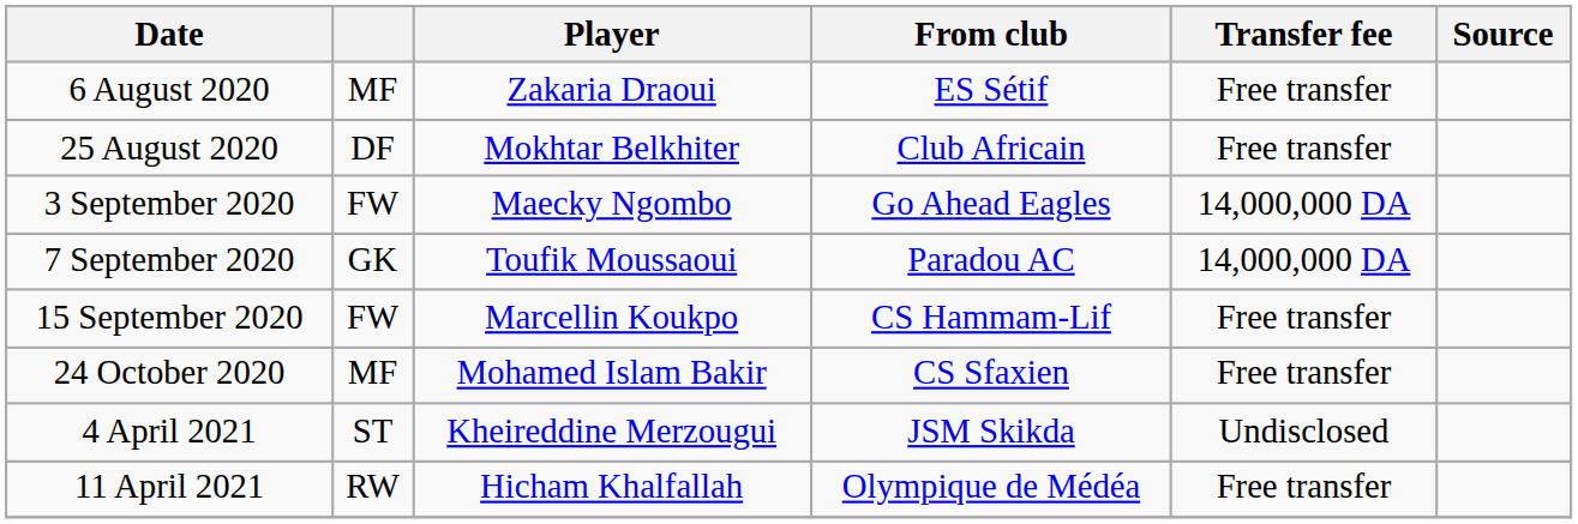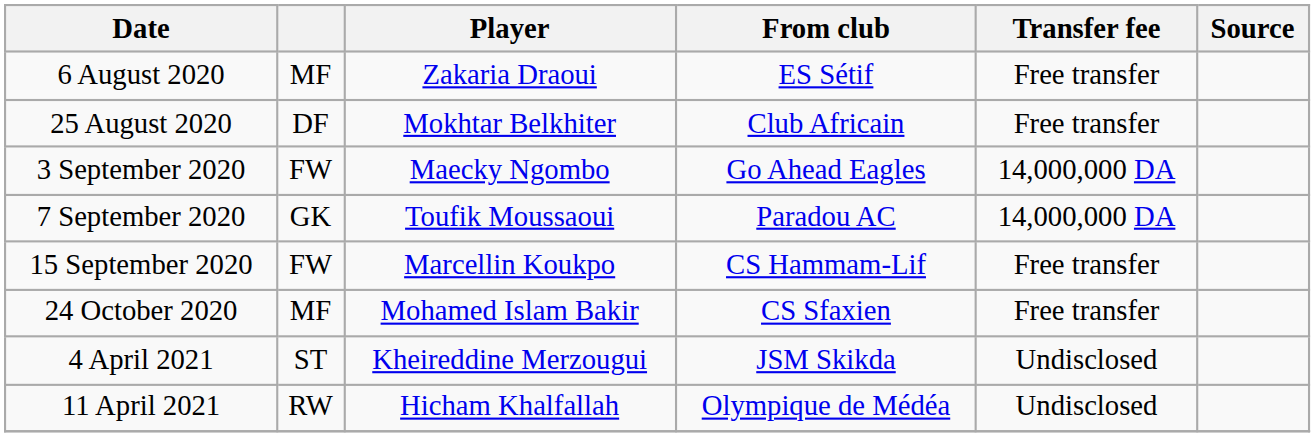 <table class="wikitable sortable" style="width:70%; text-align:center; font-size:85%; text-align:centre;">
 <tr>
 <th>Date</th>
 <th></th>
 <th>Player</th>
 <th>From club</th>
 <th>Transfer fee</th>
 <th>Source</th>
 </tr>
 <tr>
 <td>6 August 2020</td>
 <td>MF</td>
 <td> <a href='#'>Zakaria Draoui</a></td>
 <td><a href='#'>ES Sétif</a></td>
 <td>Free transfer</td>
 <td></td>
 </tr>
 <tr>
 <td>25 August 2020</td>
 <td>DF</td>
 <td> <a href='#'>Mokhtar Belkhiter</a></td>
 <td> <a href='#'>Club Africain</a></td>
 <td>Free transfer</td>
 <td></td>
 </tr>
 <tr>
 <td>3 September 2020</td>
 <td>FW</td>
 <td> <a href='#'>Maecky Ngombo</a></td>
 <td> <a href='#'>Go Ahead Eagles</a></td>
 <td>14,000,000 <a href='#'>DA</a></td>
 <td></td>
 </tr>
 <tr>
 <td>7 September 2020</td>
 <td>GK</td>
 <td> <a href='#'>Toufik Moussaoui</a></td>
 <td><a href='#'>Paradou AC</a></td>
 <td>14,000,000 <a href='#'>DA</a></td>
 <td></td>
 </tr>
 <tr>
 <td>15 September 2020</td>
 <td>FW</td>
 <td> <a href='#'>Marcellin Koukpo</a></td>
 <td> <a href='#'>CS Hammam-Lif</a></td>
 <td>Free transfer</td>
 <td></td>
 </tr>
 <tr>
 <td>24 October 2020</td>
 <td>MF</td>
 <td> <a href='#'>Mohamed Islam Bakir</a></td>
 <td> <a href='#'>CS Sfaxien</a></td>
 <td>Free transfer</td>
 <td></td>
 </tr>
 <tr>
 <td>4 April 2021</td>
 <td>ST</td>
 <td> <a href='#'>Kheireddine Merzougui</a></td>
 <td><a href='#'>JSM Skikda</a></td>
 <td>Undisclosed</td>
 <td></td>
 </tr>
 <tr>
 <td>11 April 2021</td>
 <td>RW</td>
 <td> <a href='#'>Hicham Khalfallah</a></td>
 <td><a href='#'>Olympique de Médéa</a></td>
-<td>Free transfer</td>
+<td>Undisclosed</td>
 <td></td>
 </tr>
 <tr>
 </tr>
 </table>
